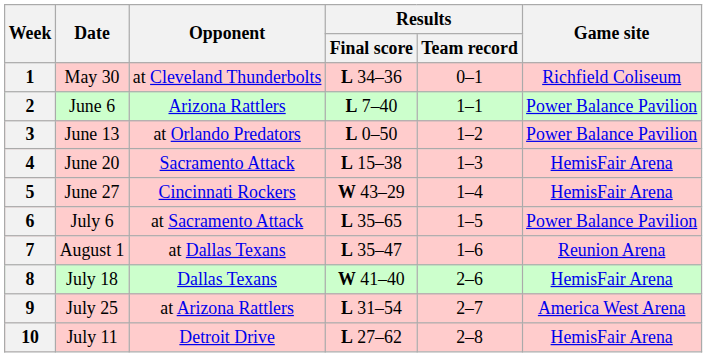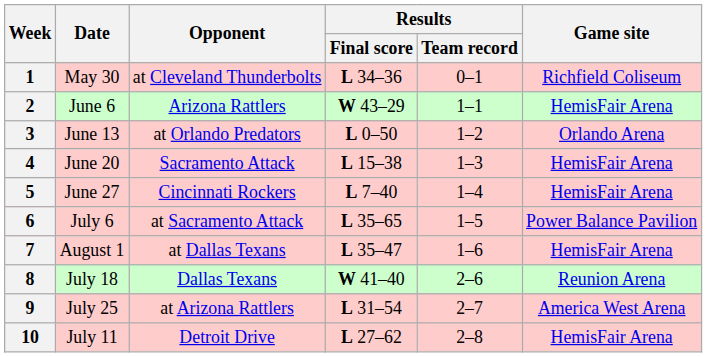 <table class="wikitable" style="font-size: 92%;" "align=center">
 <tr>
 <th rowspan="2">Week</th>
 <th rowspan="2">Date</th>
 <th rowspan="2">Opponent</th>
 <th colspan="2">Results</th>
 <th rowspan="2">Game site</th>
 </tr>
 <tr>
 <th>Final score</th>
 <th>Team record</th>
 </tr>
 <tr style="background:#fcc">
 <th>1</th>
 <td style="text-align:center;">May 30</td>
 <td style="text-align:center;">at <a href='#'>Cleveland Thunderbolts</a></td>
 <td style="text-align:center;"><strong>L</strong> 34–36</td>
 <td style="text-align:center;">0–1</td>
 <td style="text-align:center;"><a href='#'>Richfield Coliseum</a></td>
 </tr>
 <tr style="background:#cfc">
 <th>2</th>
 <td style="text-align:center;">June 6</td>
 <td style="text-align:center;"><a href='#'>Arizona Rattlers</a></td>
-<td style="text-align:center;"><strong>L</strong> 7–40</td>
+<td style="text-align:center;"><strong>W</strong> 43–29</td>
 <td style="text-align:center;">1–1</td>
-<td style="text-align:center;"><a href='#'>Power Balance Pavilion</a></td>
+<td style="text-align:center;"><a href='#'>HemisFair Arena</a></td>
 </tr>
 <tr style="background:#fcc">
 <th>3</th>
 <td style="text-align:center;">June 13</td>
 <td style="text-align:center;">at <a href='#'>Orlando Predators</a></td>
 <td style="text-align:center;"><strong>L</strong> 0–50</td>
 <td style="text-align:center;">1–2</td>
-<td style="text-align:center;"><a href='#'>Power Balance Pavilion</a></td>
+<td style="text-align:center;"><a href='#'>Orlando Arena</a></td>
 </tr>
 <tr style="background:#fcc">
 <th>4</th>
 <td style="text-align:center;">June 20</td>
 <td style="text-align:center;"><a href='#'>Sacramento Attack</a></td>
 <td style="text-align:center;"><strong>L</strong> 15–38</td>
 <td style="text-align:center;">1–3</td>
 <td style="text-align:center;"><a href='#'>HemisFair Arena</a></td>
 </tr>
 <tr style="background:#fcc">
 <th>5</th>
 <td style="text-align:center;">June 27</td>
 <td style="text-align:center;"><a href='#'>Cincinnati Rockers</a></td>
-<td style="text-align:center;"><strong>W</strong> 43–29</td>
+<td style="text-align:center;"><strong>L</strong> 7–40</td>
 <td style="text-align:center;">1–4</td>
 <td style="text-align:center;"><a href='#'>HemisFair Arena</a></td>
 </tr>
 <tr style="background:#fcc">
 <th>6</th>
 <td style="text-align:center;">July 6</td>
 <td style="text-align:center;">at <a href='#'>Sacramento Attack</a></td>
 <td style="text-align:center;"><strong>L</strong> 35–65</td>
 <td style="text-align:center;">1–5</td>
 <td style="text-align:center;"><a href='#'>Power Balance Pavilion</a></td>
 </tr>
 <tr style="background:#fcc">
 <th>7</th>
 <td style="text-align:center;">August 1</td>
 <td style="text-align:center;">at <a href='#'>Dallas Texans</a></td>
 <td style="text-align:center;"><strong>L</strong> 35–47</td>
 <td style="text-align:center;">1–6</td>
-<td style="text-align:center;"><a href='#'>Reunion Arena</a></td>
+<td style="text-align:center;"><a href='#'>HemisFair Arena</a></td>
 </tr>
 <tr style="background:#cfc">
 <th>8</th>
 <td style="text-align:center;">July 18</td>
 <td style="text-align:center;"><a href='#'>Dallas Texans</a></td>
 <td style="text-align:center;"><strong>W</strong> 41–40</td>
 <td style="text-align:center;">2–6</td>
-<td style="text-align:center;"><a href='#'>HemisFair Arena</a></td>
+<td style="text-align:center;"><a href='#'>Reunion Arena</a></td>
 </tr>
 <tr style="background:#fcc">
 <th>9</th>
 <td style="text-align:center;">July 25</td>
 <td style="text-align:center;">at <a href='#'>Arizona Rattlers</a></td>
 <td style="text-align:center;"><strong>L</strong> 31–54</td>
 <td style="text-align:center;">2–7</td>
 <td style="text-align:center;"><a href='#'>America West Arena</a></td>
 </tr>
 <tr style="background:#fcc">
 <th>10</th>
 <td style="text-align:center;">July 11</td>
 <td style="text-align:center;"><a href='#'>Detroit Drive</a></td>
 <td style="text-align:center;"><strong>L</strong> 27–62</td>
 <td style="text-align:center;">2–8</td>
 <td style="text-align:center;"><a href='#'>HemisFair Arena</a></td>
 </tr>
 </table>
